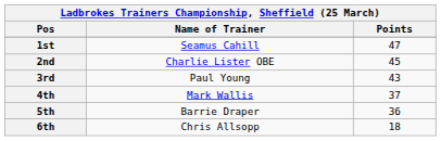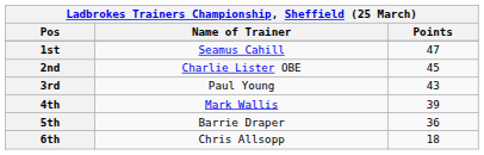 <table class="wikitable">
 <tr>
 <th colspan="3"><a href='#'>Ladbrokes Trainers Championship</a>, <a href='#'>Sheffield</a> (25 March)</th>
 </tr>
 <tr>
 <th width=100>Pos</th>
 <th width=340>Name of Trainer</th>
 <th width=100>Points</th>
 </tr>
 <tr>
 </tr>
 <tr align=center>
 <th>1st</th>
 <td><a href='#'>Seamus Cahill</a></td>
 <td align-center>47</td>
 </tr>
 <tr align=center>
 <th>2nd</th>
 <td><a href='#'>Charlie Lister</a> OBE</td>
 <td align-center>45</td>
 </tr>
 <tr align=center>
 <th>3rd</th>
 <td>Paul Young</td>
 <td align-center>43</td>
 </tr>
 <tr align=center>
 <th>4th</th>
 <td><a href='#'>Mark Wallis</a></td>
-<td align-center>37</td>
+<td align-center>39</td>
 </tr>
 <tr align=center>
 <th>5th</th>
 <td>Barrie Draper</td>
 <td align-center>36</td>
 </tr>
 <tr align=center>
 <th>6th</th>
 <td>Chris Allsopp</td>
 <td align-center>18</td>
 </tr>
 </table>
